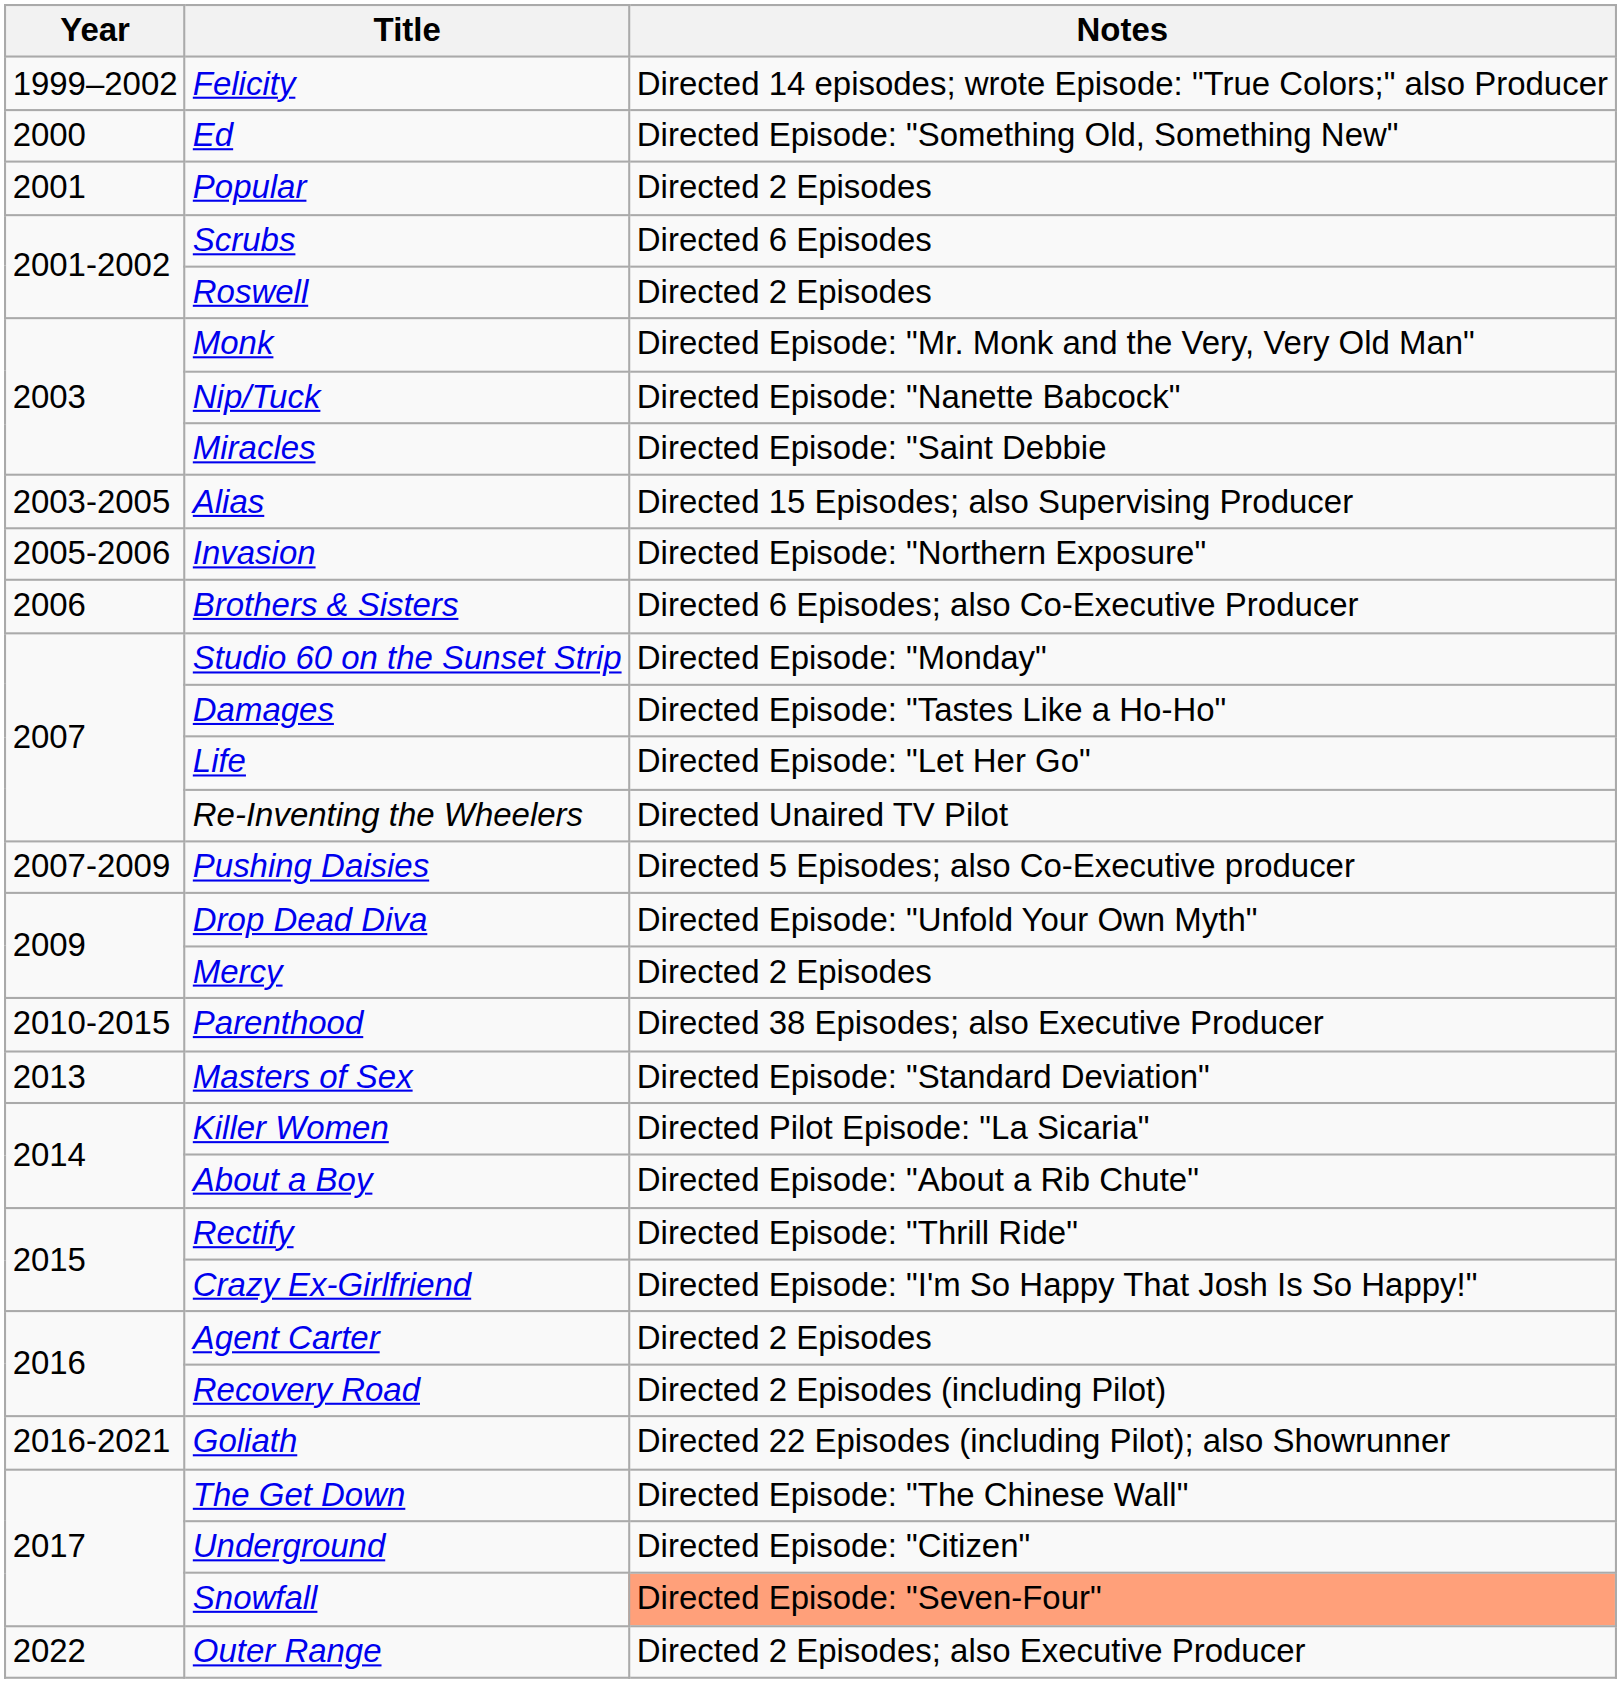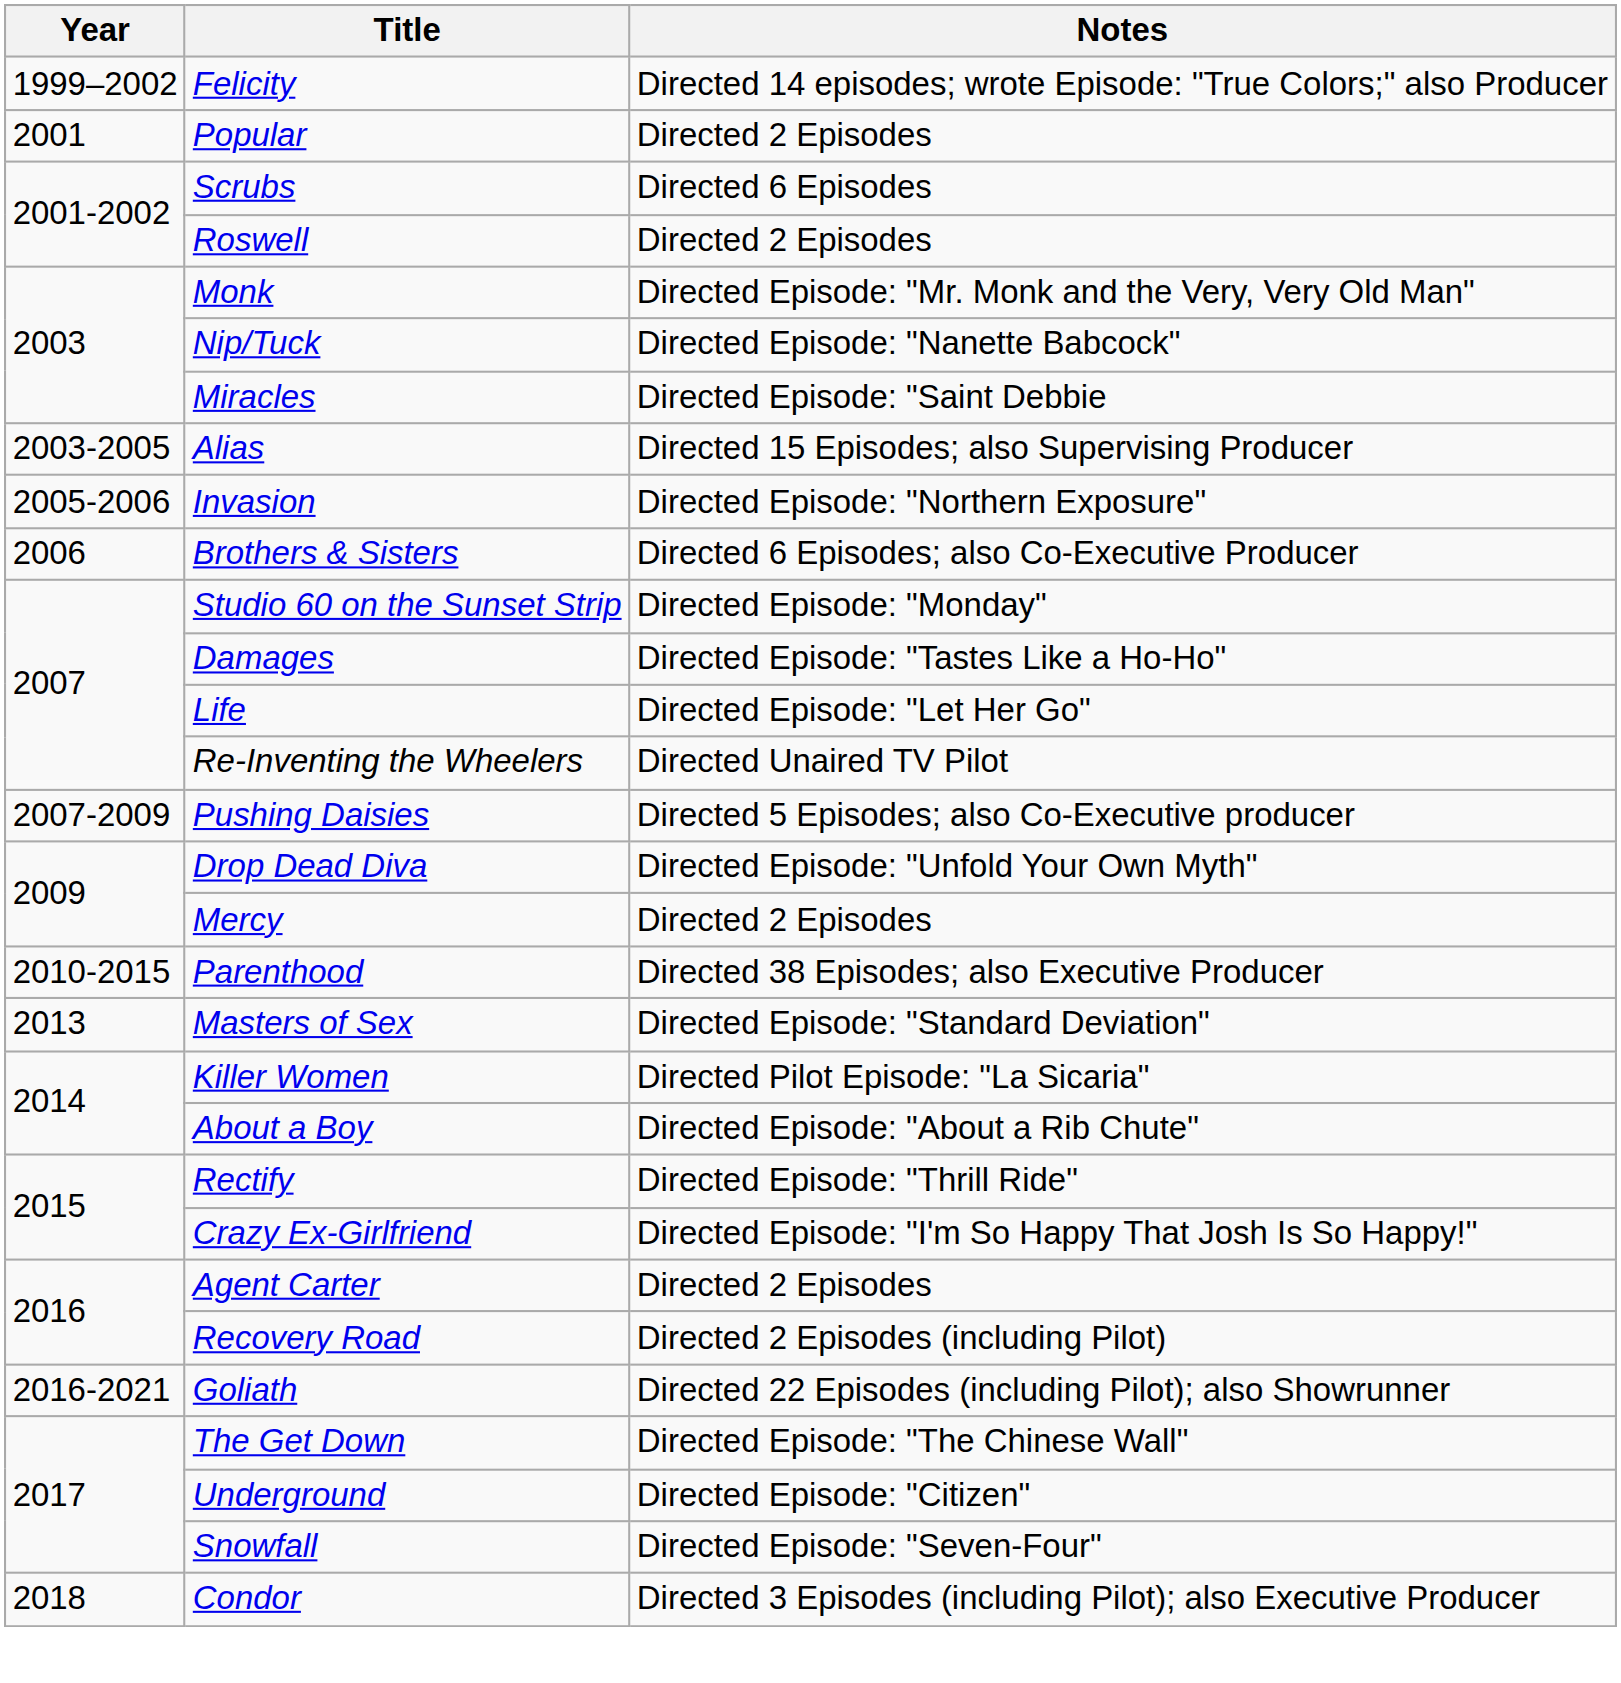 <table class="wikitable">
 <tr>
 <th>Year</th>
 <th>Title</th>
 <th>Notes</th>
 </tr>
 <tr>
 <td>1999–2002</td>
 <td><em><a href='#'>Felicity</a></em></td>
 <td>Directed 14 episodes; wrote Episode: "True Colors;" also Producer</td>
-</tr>
-<tr>
-<td>2000</td>
-<td><a href='#'><em>Ed</em></a></td>
-<td>Directed Episode: "Something Old, Something New"</td>
 </tr>
 <tr>
 <td>2001</td>
 <td><a href='#'><em>Popular</em></a></td>
 <td>Directed 2 Episodes</td>
 </tr>
 <tr>
 <td rowspan="2">2001-2002</td>
 <td><em><a href='#'>Scrubs</a></em></td>
 <td>Directed 6 Episodes</td>
 </tr>
 <tr>
 <td><a href='#'><em>Roswell</em></a></td>
 <td>Directed 2 Episodes</td>
 </tr>
 <tr>
 <td rowspan="3">2003</td>
 <td><a href='#'><em>Monk</em></a></td>
 <td>Directed Episode: "Mr. Monk and the Very, Very Old Man"</td>
 </tr>
 <tr>
 <td><em><a href='#'>Nip/Tuck</a></em></td>
 <td>Directed Episode: "Nanette Babcock"</td>
 </tr>
 <tr>
 <td><a href='#'><em>Miracles</em></a></td>
 <td>Directed Episode: "Saint Debbie</td>
 </tr>
 <tr>
 <td>2003-2005</td>
 <td><a href='#'><em>Alias</em></a></td>
 <td>Directed 15 Episodes; also Supervising Producer</td>
 </tr>
 <tr>
 <td>2005-2006</td>
 <td><a href='#'><em>Invasion</em></a></td>
 <td>Directed Episode: "Northern Exposure"</td>
 </tr>
 <tr>
 <td>2006</td>
 <td><a href='#'><em>Brothers & Sisters</em></a></td>
 <td>Directed 6 Episodes; also Co-Executive Producer</td>
 </tr>
 <tr>
 <td rowspan="4">2007</td>
 <td><em><a href='#'>Studio 60 on the Sunset Strip</a></em></td>
 <td>Directed Episode: "Monday"</td>
 </tr>
 <tr>
 <td><a href='#'><em>Damages</em></a></td>
 <td>Directed Episode: "Tastes Like a Ho-Ho"</td>
 </tr>
 <tr>
 <td><a href='#'><em>Life</em></a></td>
 <td>Directed Episode: "Let Her Go"</td>
 </tr>
 <tr>
 <td><em>Re-Inventing the Wheelers</em></td>
 <td>Directed Unaired TV Pilot</td>
 </tr>
 <tr>
 <td>2007-2009</td>
 <td><em><a href='#'>Pushing Daisies</a></em></td>
 <td>Directed 5 Episodes; also Co-Executive producer</td>
 </tr>
 <tr>
 <td rowspan="2">2009</td>
 <td><em><a href='#'>Drop Dead Diva</a></em></td>
 <td>Directed Episode: "Unfold Your Own Myth"</td>
 </tr>
 <tr>
 <td><a href='#'><em>Mercy</em></a></td>
 <td>Directed 2 Episodes</td>
 </tr>
 <tr>
 <td>2010-2015</td>
 <td><a href='#'><em>Parenthood</em></a></td>
 <td>Directed 38 Episodes; also Executive Producer</td>
 </tr>
 <tr>
 <td>2013</td>
 <td><em><a href='#'>Masters of Sex</a></em></td>
 <td>Directed Episode: "Standard Deviation"</td>
 </tr>
 <tr>
 <td rowspan="2">2014</td>
 <td><em><a href='#'>Killer Women</a></em></td>
 <td>Directed Pilot Episode: "La Sicaria"</td>
 </tr>
 <tr>
 <td><a href='#'><em>About a Boy</em></a></td>
 <td>Directed Episode: "About a Rib Chute"</td>
 </tr>
 <tr>
 <td rowspan="2">2015</td>
 <td><em><a href='#'>Rectify</a></em></td>
 <td>Directed Episode: "Thrill Ride"</td>
 </tr>
 <tr>
 <td><em><a href='#'>Crazy Ex-Girlfriend</a></em></td>
 <td>Directed Episode: "I'm So Happy That Josh Is So Happy!"</td>
 </tr>
 <tr>
 <td rowspan="2">2016</td>
 <td><a href='#'><em>Agent Carter</em></a></td>
 <td>Directed 2 Episodes</td>
 </tr>
 <tr>
 <td><a href='#'><em>Recovery Road</em></a></td>
 <td>Directed 2 Episodes (including Pilot)</td>
 </tr>
 <tr>
 <td>2016-2021</td>
 <td><a href='#'><em>Goliath</em></a></td>
 <td>Directed 22 Episodes (including Pilot); also Showrunner</td>
 </tr>
 <tr>
 <td rowspan="3">2017</td>
 <td><em><a href='#'>The Get Down</a></em></td>
 <td>Directed Episode: "The Chinese Wall"</td>
 </tr>
 <tr>
 <td><a href='#'><em>Underground</em></a></td>
 <td>Directed Episode: "Citizen"</td>
 </tr>
 <tr>
 <td><a href='#'><em>Snowfall</em></a></td>
-<td style="background: lightsalmon;">Directed Episode: "Seven-Four"</td>
+<td>Directed Episode: "Seven-Four"</td>
 </tr>
 <tr>
-<td>2022</td>
-<td><em><a href='#'>Outer Range</a></em></td>
-<td>Directed 2 Episodes; also Executive Producer</td>
+<td>2018</td>
+<td><a href='#'><em>Condor</em></a></td>
+<td>Directed 3 Episodes (including Pilot); also Executive Producer</td>
 </tr>
 </table>
